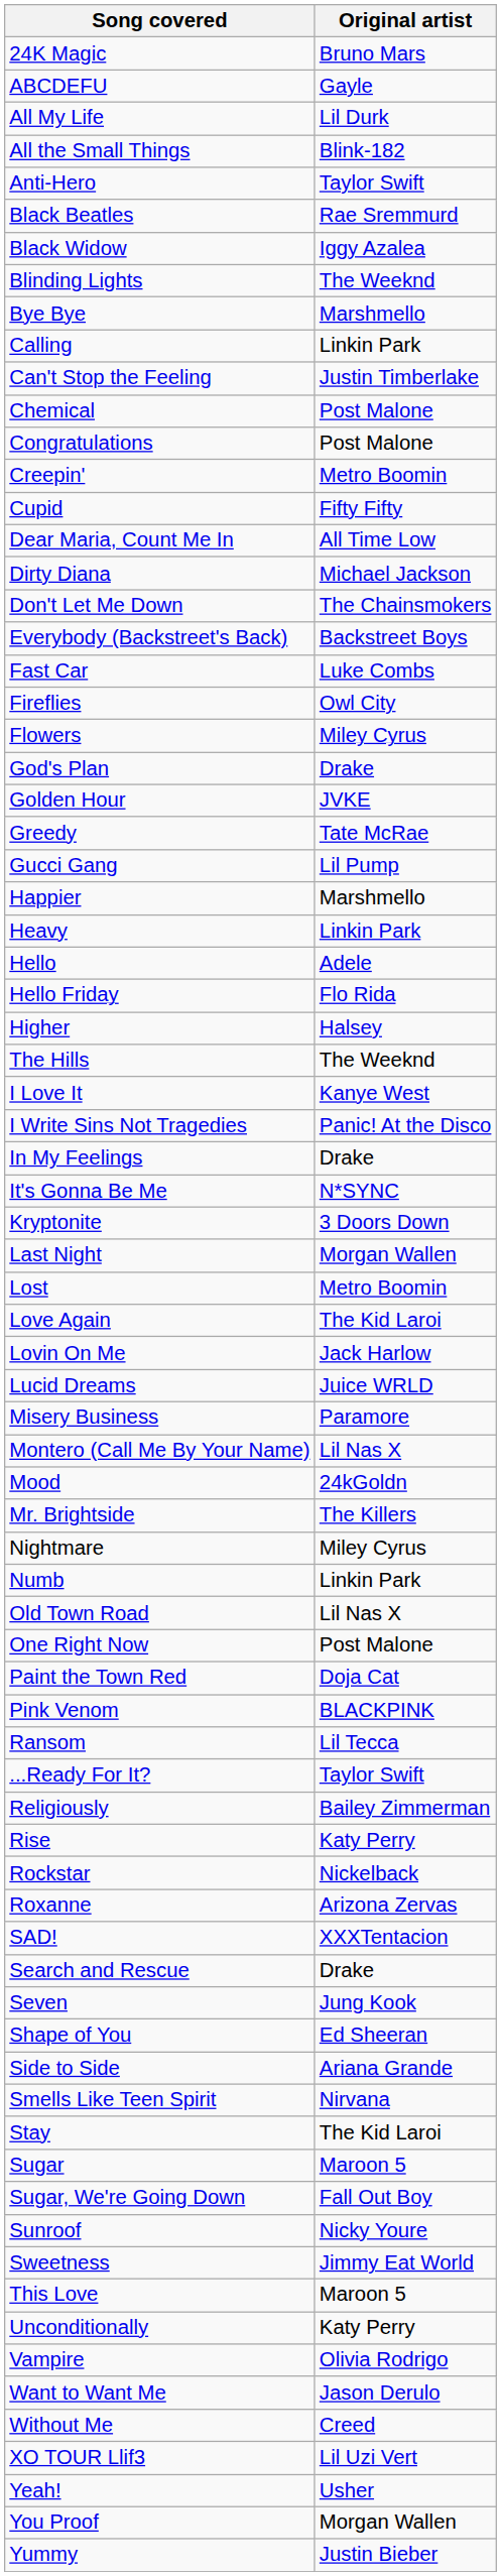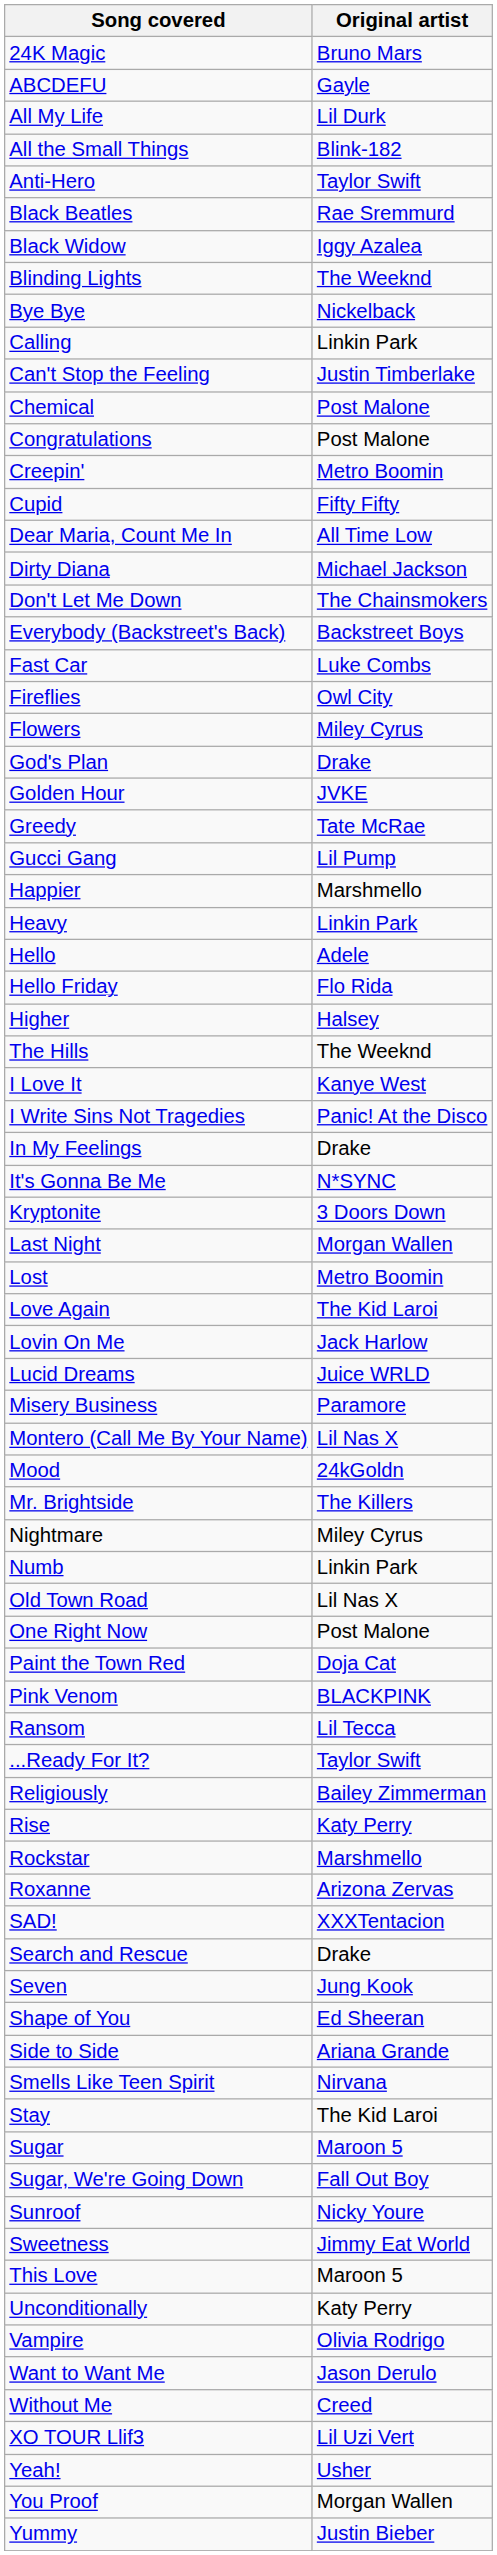 <table class="wikitable sortable">
 <tr>
 <th>Song covered</th>
 <th>Original artist</th>
 </tr>
 <tr>
 <td><a href='#'>24K Magic</a></td>
 <td><a href='#'>Bruno Mars</a></td>
 </tr>
 <tr>
 <td><a href='#'>ABCDEFU</a></td>
 <td><a href='#'>Gayle</a></td>
 </tr>
 <tr>
 <td><a href='#'>All My Life</a></td>
 <td><a href='#'>Lil Durk</a></td>
 </tr>
 <tr>
 <td><a href='#'>All the Small Things</a></td>
 <td><a href='#'>Blink-182</a></td>
 </tr>
 <tr>
 <td><a href='#'>Anti-Hero</a></td>
 <td><a href='#'>Taylor Swift</a></td>
 </tr>
 <tr>
 <td><a href='#'>Black Beatles</a></td>
 <td><a href='#'>Rae Sremmurd</a></td>
 </tr>
 <tr>
 <td><a href='#'>Black Widow</a></td>
 <td><a href='#'>Iggy Azalea</a></td>
 </tr>
 <tr>
 <td><a href='#'>Blinding Lights</a></td>
 <td><a href='#'>The Weeknd</a></td>
 </tr>
 <tr>
 <td><a href='#'>Bye Bye</a></td>
-<td><a href='#'>Marshmello</a></td>
+<td><a href='#'>Nickelback</a></td>
 </tr>
 <tr>
 <td><a href='#'>Calling</a></td>
 <td>Linkin Park</td>
 </tr>
 <tr>
 <td><a href='#'>Can't Stop the Feeling</a></td>
 <td><a href='#'>Justin Timberlake</a></td>
 </tr>
 <tr>
 <td><a href='#'>Chemical</a></td>
 <td><a href='#'>Post Malone</a></td>
 </tr>
 <tr>
 <td><a href='#'>Congratulations</a></td>
 <td>Post Malone</td>
 </tr>
 <tr>
 <td><a href='#'>Creepin'</a></td>
 <td><a href='#'>Metro Boomin</a></td>
 </tr>
 <tr>
 <td><a href='#'>Cupid</a></td>
 <td><a href='#'>Fifty Fifty</a></td>
 </tr>
 <tr>
 <td><a href='#'>Dear Maria, Count Me In</a></td>
 <td><a href='#'>All Time Low</a></td>
 </tr>
 <tr>
 <td><a href='#'>Dirty Diana</a></td>
 <td><a href='#'>Michael Jackson</a></td>
 </tr>
 <tr>
 <td><a href='#'>Don't Let Me Down</a></td>
 <td><a href='#'>The Chainsmokers</a></td>
 </tr>
 <tr>
 <td><a href='#'>Everybody (Backstreet's Back)</a></td>
 <td><a href='#'>Backstreet Boys</a></td>
 </tr>
 <tr>
 <td><a href='#'>Fast Car</a></td>
 <td><a href='#'>Luke Combs</a></td>
 </tr>
 <tr>
 <td><a href='#'>Fireflies</a></td>
 <td><a href='#'>Owl City</a></td>
 </tr>
 <tr>
 <td><a href='#'>Flowers</a></td>
 <td><a href='#'>Miley Cyrus</a></td>
 </tr>
 <tr>
 <td><a href='#'>God's Plan</a></td>
 <td><a href='#'>Drake</a></td>
 </tr>
 <tr>
 <td><a href='#'>Golden Hour</a></td>
 <td><a href='#'>JVKE</a></td>
 </tr>
 <tr>
 <td><a href='#'>Greedy</a></td>
 <td><a href='#'>Tate McRae</a></td>
 </tr>
 <tr>
 <td><a href='#'>Gucci Gang</a></td>
 <td><a href='#'>Lil Pump</a></td>
 </tr>
 <tr>
 <td><a href='#'>Happier</a></td>
 <td>Marshmello</td>
 </tr>
 <tr>
 <td><a href='#'>Heavy</a></td>
 <td><a href='#'>Linkin Park</a></td>
 </tr>
 <tr>
 <td><a href='#'>Hello</a></td>
 <td><a href='#'>Adele</a></td>
 </tr>
 <tr>
 <td><a href='#'>Hello Friday</a></td>
 <td><a href='#'>Flo Rida</a></td>
 </tr>
 <tr>
 <td><a href='#'>Higher</a></td>
 <td><a href='#'>Halsey</a></td>
 </tr>
 <tr>
 <td><a href='#'>The Hills</a></td>
 <td>The Weeknd</td>
 </tr>
 <tr>
 <td><a href='#'>I Love It</a></td>
 <td><a href='#'>Kanye West</a></td>
 </tr>
 <tr>
 <td><a href='#'>I Write Sins Not Tragedies</a></td>
 <td><a href='#'>Panic! At the Disco</a></td>
 </tr>
 <tr>
 <td><a href='#'>In My Feelings</a></td>
 <td>Drake</td>
 </tr>
 <tr>
 <td><a href='#'>It's Gonna Be Me</a></td>
 <td><a href='#'>N*SYNC</a></td>
 </tr>
 <tr>
 <td><a href='#'>Kryptonite</a></td>
 <td><a href='#'>3 Doors Down</a></td>
 </tr>
 <tr>
 <td><a href='#'>Last Night</a></td>
 <td><a href='#'>Morgan Wallen</a></td>
 </tr>
 <tr>
 <td><a href='#'>Lost</a></td>
 <td><a href='#'>Metro Boomin</a></td>
 </tr>
 <tr>
 <td><a href='#'>Love Again</a></td>
 <td><a href='#'>The Kid Laroi</a></td>
 </tr>
 <tr>
 <td><a href='#'>Lovin On Me</a></td>
 <td><a href='#'>Jack Harlow</a></td>
 </tr>
 <tr>
 <td><a href='#'>Lucid Dreams</a></td>
 <td><a href='#'>Juice WRLD</a></td>
 </tr>
 <tr>
 <td><a href='#'>Misery Business</a></td>
 <td><a href='#'>Paramore</a></td>
 </tr>
 <tr>
 <td><a href='#'>Montero (Call Me By Your Name)</a></td>
 <td><a href='#'>Lil Nas X</a></td>
 </tr>
 <tr>
 <td><a href='#'>Mood</a></td>
 <td><a href='#'>24kGoldn</a></td>
 </tr>
 <tr>
 <td><a href='#'>Mr. Brightside</a></td>
 <td><a href='#'>The Killers</a></td>
 </tr>
 <tr>
 <td>Nightmare</td>
 <td>Miley Cyrus</td>
 </tr>
 <tr>
 <td><a href='#'>Numb</a></td>
 <td>Linkin Park</td>
 </tr>
 <tr>
 <td><a href='#'>Old Town Road</a></td>
 <td>Lil Nas X</td>
 </tr>
 <tr>
 <td><a href='#'>One Right Now</a></td>
 <td>Post Malone</td>
 </tr>
 <tr>
 <td><a href='#'>Paint the Town Red</a></td>
 <td><a href='#'>Doja Cat</a></td>
 </tr>
 <tr>
 <td><a href='#'>Pink Venom</a></td>
 <td><a href='#'>BLACKPINK</a></td>
 </tr>
 <tr>
 <td><a href='#'>Ransom</a></td>
 <td><a href='#'>Lil Tecca</a></td>
 </tr>
 <tr>
 <td><a href='#'>...Ready For It?</a></td>
 <td><a href='#'>Taylor Swift</a></td>
 </tr>
 <tr>
 <td><a href='#'>Religiously</a></td>
 <td><a href='#'>Bailey Zimmerman</a></td>
 </tr>
 <tr>
 <td><a href='#'>Rise</a></td>
 <td><a href='#'>Katy Perry</a></td>
 </tr>
 <tr>
 <td><a href='#'>Rockstar</a></td>
-<td><a href='#'>Nickelback</a></td>
+<td><a href='#'>Marshmello</a></td>
 </tr>
 <tr>
 <td><a href='#'>Roxanne</a></td>
 <td><a href='#'>Arizona Zervas</a></td>
 </tr>
 <tr>
 <td><a href='#'>SAD!</a></td>
 <td><a href='#'>XXXTentacion</a></td>
 </tr>
 <tr>
 <td><a href='#'>Search and Rescue</a></td>
 <td>Drake</td>
 </tr>
 <tr>
 <td><a href='#'>Seven</a></td>
 <td><a href='#'>Jung Kook</a></td>
 </tr>
 <tr>
 <td><a href='#'>Shape of You</a></td>
 <td><a href='#'>Ed Sheeran</a></td>
 </tr>
 <tr>
 <td><a href='#'>Side to Side</a></td>
 <td><a href='#'>Ariana Grande</a></td>
 </tr>
 <tr>
 <td><a href='#'>Smells Like Teen Spirit</a></td>
 <td><a href='#'>Nirvana</a></td>
 </tr>
 <tr>
 <td><a href='#'>Stay</a></td>
 <td>The Kid Laroi</td>
 </tr>
 <tr>
 <td><a href='#'>Sugar</a></td>
 <td><a href='#'>Maroon 5</a></td>
 </tr>
 <tr>
 <td><a href='#'>Sugar, We're Going Down</a></td>
 <td><a href='#'>Fall Out Boy</a></td>
 </tr>
 <tr>
 <td><a href='#'>Sunroof</a></td>
 <td><a href='#'>Nicky Youre</a></td>
 </tr>
 <tr>
 <td><a href='#'>Sweetness</a></td>
 <td><a href='#'>Jimmy Eat World</a></td>
 </tr>
 <tr>
 <td><a href='#'>This Love</a></td>
 <td>Maroon 5</td>
 </tr>
 <tr>
 <td><a href='#'>Unconditionally</a></td>
 <td>Katy Perry</td>
 </tr>
 <tr>
 <td><a href='#'>Vampire</a></td>
 <td><a href='#'>Olivia Rodrigo</a></td>
 </tr>
 <tr>
 <td><a href='#'>Want to Want Me</a></td>
 <td><a href='#'>Jason Derulo</a></td>
 </tr>
 <tr>
 <td><a href='#'>Without Me</a></td>
 <td><a href='#'>Creed</a></td>
 </tr>
 <tr>
 <td><a href='#'>XO TOUR Llif3</a></td>
 <td><a href='#'>Lil Uzi Vert</a></td>
 </tr>
 <tr>
 <td><a href='#'>Yeah!</a></td>
 <td><a href='#'>Usher</a></td>
 </tr>
 <tr>
 <td><a href='#'>You Proof</a></td>
 <td>Morgan Wallen</td>
 </tr>
 <tr>
 <td><a href='#'>Yummy</a></td>
 <td><a href='#'>Justin Bieber</a></td>
 </tr>
 <tr>
 </tr>
 </table>
